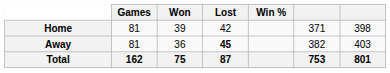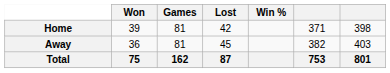 <table class="wikitable" style="font-size:95%; text-align:center; width:38em; border:0;margin: 0.5em auto;">
 <tr>
 <td width="28%" style="background:#fff;border:0;"></td>
+<th width="12%">Won</th>
 <th width="12%">Games</th>
-<th width="12%">Won</th>
 <th width="12%">Lost</th>
 <th width="12%">Win %</th>
 <th width="12%"></th>
 <th width="12%"></th>
 </tr>
 <tr>
 <th>Home</th>
+<td>39</td>
 <td>81</td>
-<td>39</td>
 <td>42</td>
 <td></td>
 <td>371</td>
 <td>398</td>
 </tr>
 <tr>
 <th>Away</th>
+<td>36</td>
 <td>81</td>
-<td>36</td>
-<td><strong>45</strong></td>
+<td>45</td>
 <td></td>
 <td>382</td>
 <td>403</td>
 </tr>
 <tr>
 <th>Total</th>
+<th>75</th>
 <th>162</th>
-<th>75</th>
 <th>87</th>
 <th></th>
 <th>753</th>
 <th>801</th>
 </tr>
 </table>
